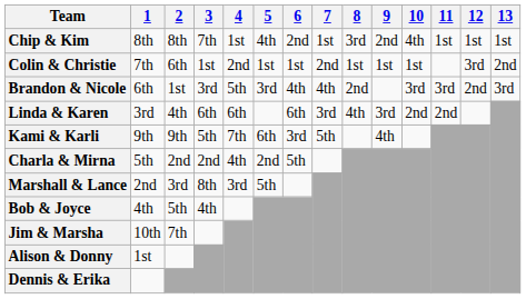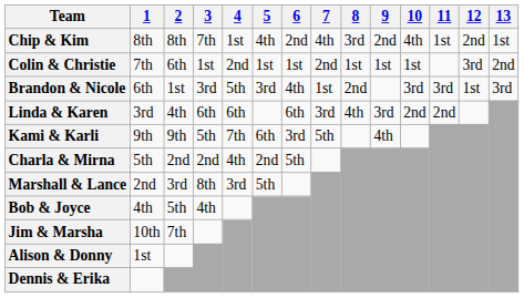 <table class="wikitable sortable" style="text-align:left;">
 <tr>
 <th scope="col" class="unsortable">Team</th>
 <th scope="col"><a href='#'>1</a></th>
 <th scope="col"><a href='#'>2</a></th>
 <th scope="col"><a href='#'>3</a></th>
 <th scope="col"><a href='#'>4</a></th>
 <th scope="col"><a href='#'>5</a></th>
 <th scope="col"><a href='#'>6</a></th>
 <th scope="col"><a href='#'>7</a></th>
 <th scope="col"><a href='#'>8</a></th>
 <th scope="col"><a href='#'>9</a></th>
 <th scope="col"><a href='#'>10</a></th>
 <th scope="col"><a href='#'>11</a></th>
 <th scope="col"><a href='#'>12</a></th>
 <th scope="col"><a href='#'>13</a></th>
 </tr>
 <tr>
 <th scope="row" style="text-align:left">Chip & Kim</th>
 <td>8th</td>
 <td>8th</td>
 <td>7th</td>
 <td>1st</td>
 <td>4th</td>
 <td>2nd</td>
-<td>1st</td>
+<td>4th</td>
 <td>3rd</td>
 <td>2nd</td>
 <td>4th</td>
 <td>1st</td>
-<td>1st</td>
+<td>2nd</td>
 <td>1st</td>
 </tr>
 <tr>
 <th scope="row" style="text-align:left">Colin & Christie</th>
 <td>7th</td>
 <td>6th</td>
 <td>1st</td>
 <td>2nd</td>
 <td>1st</td>
 <td>1st</td>
 <td>2nd</td>
 <td>1st</td>
 <td>1st</td>
 <td>1st</td>
 <td></td>
 <td>3rd</td>
 <td>2nd</td>
 </tr>
 <tr>
 <th scope="row" style="text-align:left">Brandon & Nicole</th>
 <td>6th</td>
 <td>1st</td>
 <td>3rd</td>
 <td>5th</td>
 <td>3rd</td>
 <td>4th</td>
-<td>4th</td>
+<td>1st</td>
 <td>2nd</td>
 <td></td>
 <td>3rd</td>
 <td>3rd</td>
-<td>2nd</td>
+<td>1st</td>
 <td>3rd</td>
 </tr>
 <tr>
 <th scope="row" style="text-align:left">Linda & Karen</th>
 <td>3rd</td>
 <td>4th</td>
 <td>6th</td>
 <td>6th</td>
 <td></td>
 <td>6th</td>
 <td>3rd</td>
 <td>4th</td>
 <td>3rd</td>
 <td>2nd</td>
 <td>2nd</td>
 <td></td>
 <td rowspan="8" style="background:darkgrey;"></td>
 </tr>
 <tr>
 <th scope="row" style="text-align:left">Kami & Karli</th>
 <td>9th</td>
 <td>9th</td>
 <td>5th</td>
 <td>7th</td>
 <td>6th</td>
 <td>3rd</td>
 <td>5th</td>
 <td></td>
 <td>4th</td>
 <td></td>
 <td colspan="2" rowspan="7" style="background:darkgrey;"></td>
 </tr>
 <tr>
 <th scope="row" style="text-align:left">Charla & Mirna</th>
 <td>5th</td>
 <td>2nd</td>
 <td>2nd</td>
 <td>4th</td>
 <td>2nd</td>
 <td>5th</td>
 <td></td>
 <td colspan="3" rowspan="6" style="background:darkgrey;"></td>
 </tr>
 <tr>
 <th scope="row" style="text-align:left">Marshall & Lance</th>
 <td>2nd</td>
 <td>3rd</td>
 <td>8th</td>
 <td>3rd</td>
 <td>5th</td>
 <td></td>
 <td rowspan="5" style="background:darkgrey;"></td>
 </tr>
 <tr>
 <th scope="row" style="text-align:left">Bob & Joyce</th>
 <td>4th</td>
 <td>5th</td>
 <td>4th</td>
 <td></td>
 <td colspan="2" rowspan="4" style="background:darkgrey;"></td>
 </tr>
 <tr>
 <th scope="row" style="text-align:left">Jim & Marsha</th>
 <td>10th</td>
 <td>7th</td>
 <td></td>
 <td rowspan="3" style="background:darkgrey;"></td>
 </tr>
 <tr>
 <th scope="row" style="text-align:left">Alison & Donny</th>
 <td>1st</td>
 <td></td>
 <td rowspan="2" style="background:darkgrey;"></td>
 </tr>
 <tr>
 <th scope="row" style="text-align:left">Dennis & Erika</th>
 <td></td>
 <td style="background:darkgrey;"></td>
 </tr>
 </table>
